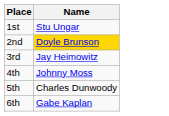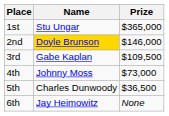 <table class="wikitable">
 <tr>
 <th bgcolor="#FFEBAD">Place</th>
 <th bgcolor="#FFEBAD">Name</th>
+<th bgcolor="#FFEBAD">Prize</th>
 </tr>
 <tr>
 <td>1st</td>
 <td><a href='#'>Stu Ungar</a></td>
+<td>$365,000</td>
 </tr>
 <tr>
 <td>2nd</td>
 <td style="background: gold;"><a href='#'>Doyle Brunson</a></td>
+<td>$146,000</td>
 </tr>
 <tr>
 <td>3rd</td>
-<td><a href='#'>Jay Heimowitz</a></td>
+<td><a href='#'>Gabe Kaplan</a></td>
+<td>$109,500</td>
 </tr>
 <tr>
 <td>4th</td>
 <td><a href='#'>Johnny Moss</a></td>
+<td>$73,000</td>
 </tr>
 <tr>
 <td>5th</td>
 <td>Charles Dunwoody</td>
+<td>$36,500</td>
 </tr>
 <tr>
 <td>6th</td>
-<td><a href='#'>Gabe Kaplan</a></td>
+<td><a href='#'>Jay Heimowitz</a></td>
+<td><em>None</em></td>
 </tr>
 </table>
